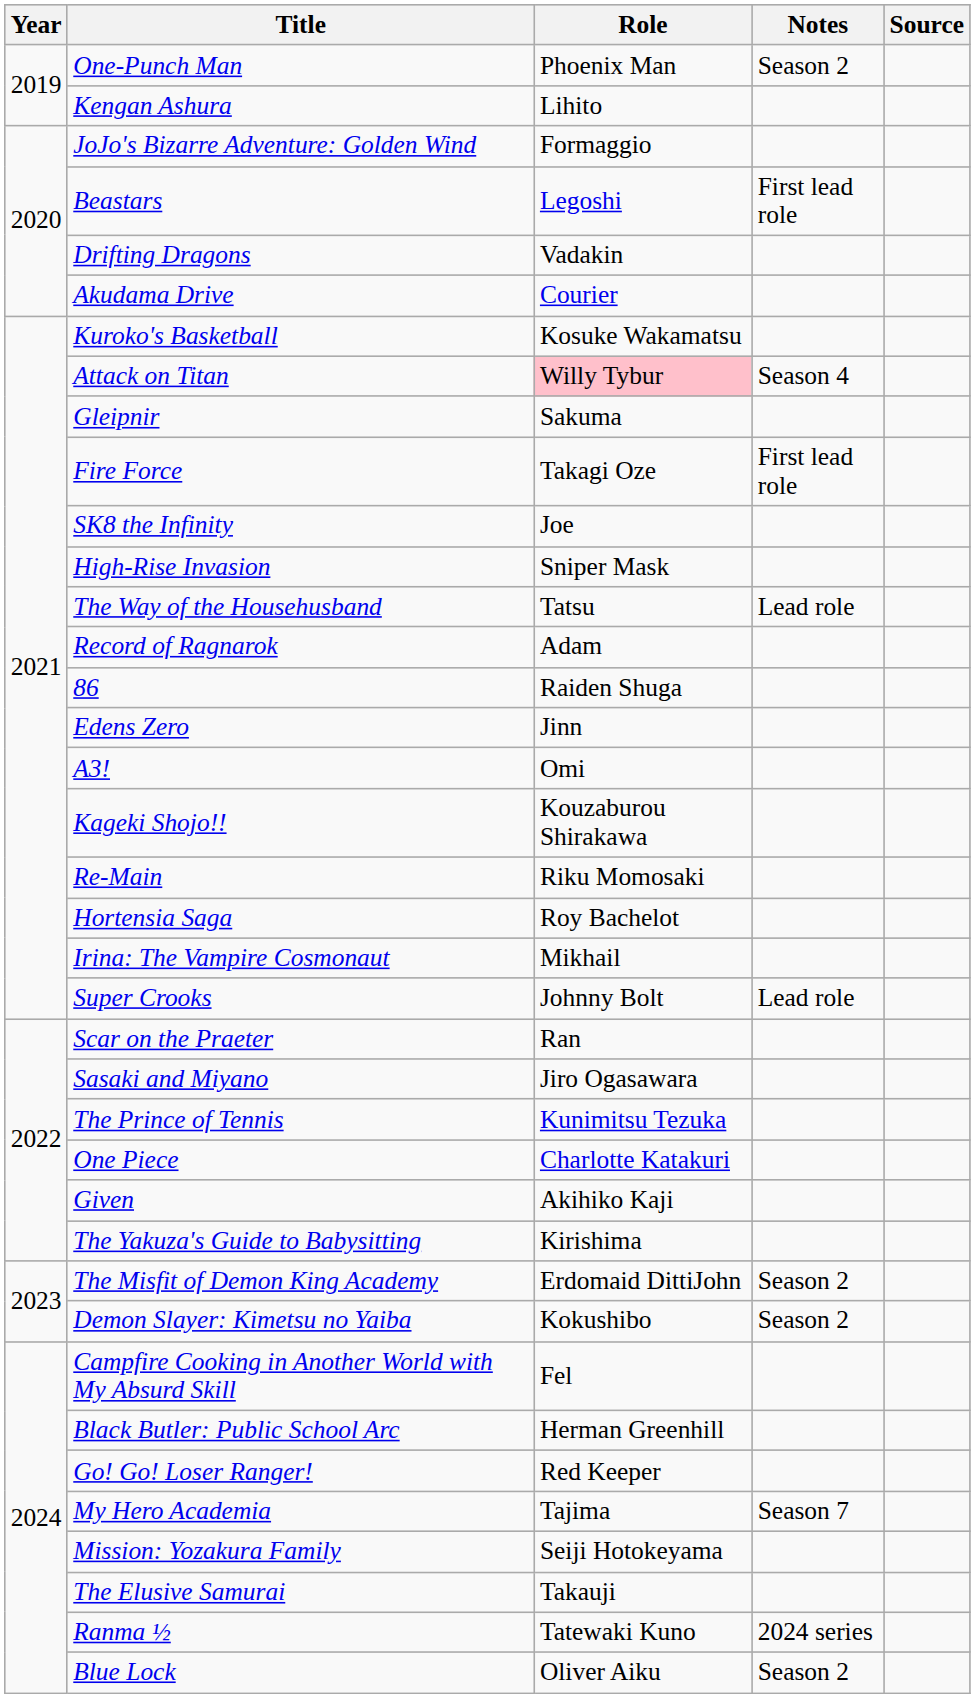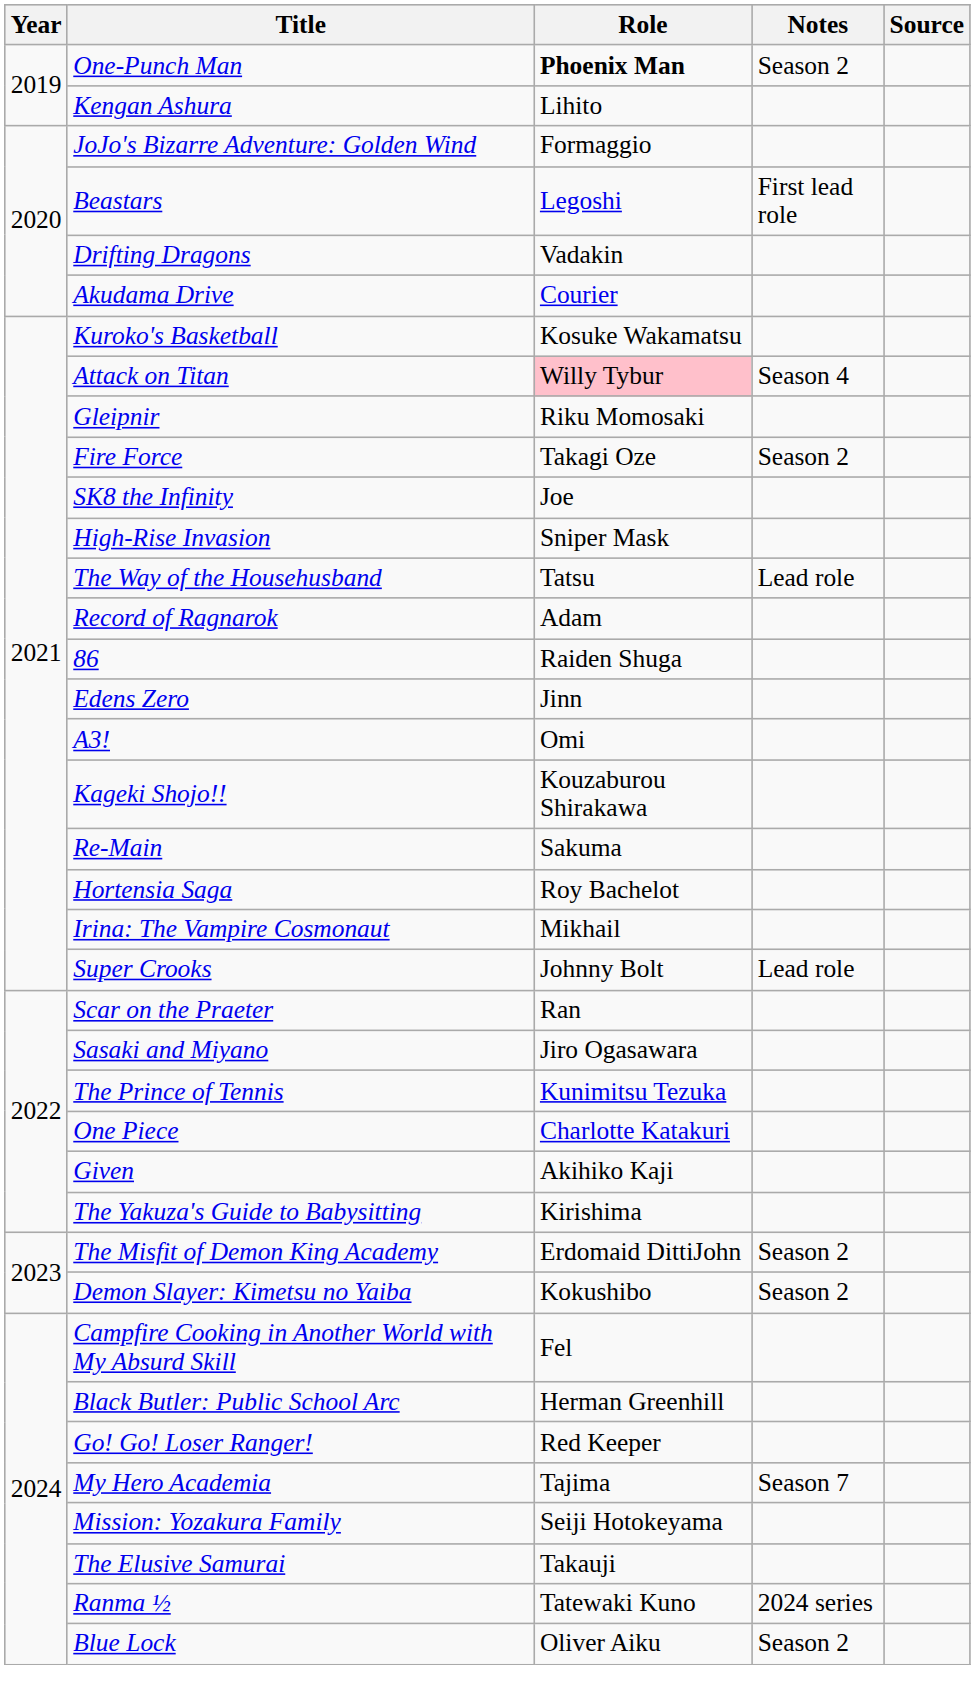 <table class="wikitable sortable plainrowheaders">
 <tr>
 <th>Year</th>
 <th>Title</th>
 <th>Role</th>
 <th class="unsortable">Notes</th>
 <th class="unsortable">Source</th>
 </tr>
 <tr>
 <td rowspan="2">2019</td>
 <td><em><a href='#'>One-Punch Man</a></em></td>
-<td>Phoenix Man</td>
+<td><strong>Phoenix Man</strong></td>
 <td>Season 2</td>
 <td></td>
 </tr>
 <tr>
 <td><em><a href='#'>Kengan Ashura</a></em></td>
 <td>Lihito</td>
 <td></td>
 <td></td>
 </tr>
 <tr>
 <td rowspan="4">2020</td>
 <td><em><a href='#'>JoJo's Bizarre Adventure: Golden Wind</a></em></td>
 <td>Formaggio</td>
 <td></td>
 <td></td>
 </tr>
 <tr>
 <td><em><a href='#'>Beastars</a></em></td>
 <td><a href='#'>Legoshi</a></td>
 <td>First lead role</td>
 <td></td>
 </tr>
 <tr>
 <td><em><a href='#'>Drifting Dragons</a></em></td>
 <td>Vadakin</td>
 <td></td>
 <td></td>
 </tr>
 <tr>
 <td><em><a href='#'>Akudama Drive</a></em></td>
 <td><a href='#'>Courier</a></td>
 <td></td>
 <td></td>
 </tr>
 <tr>
 <td rowspan="16">2021</td>
 <td><em><a href='#'>Kuroko's Basketball</a></em></td>
 <td>Kosuke Wakamatsu</td>
 <td></td>
 <td></td>
 </tr>
 <tr>
 <td><em><a href='#'>Attack on Titan</a></em></td>
 <td style="background: pink;">Willy Tybur</td>
 <td>Season 4</td>
 <td></td>
 </tr>
 <tr>
 <td><em><a href='#'>Gleipnir</a></em></td>
-<td>Sakuma</td>
+<td>Riku Momosaki</td>
 <td></td>
 <td></td>
 </tr>
 <tr>
 <td><em><a href='#'>Fire Force</a></em></td>
 <td>Takagi Oze</td>
-<td>First lead role</td>
+<td>Season 2</td>
 <td></td>
 </tr>
 <tr>
 <td><em><a href='#'>SK8 the Infinity</a></em></td>
 <td>Joe</td>
 <td></td>
 <td></td>
 </tr>
 <tr>
 <td><em><a href='#'>High-Rise Invasion</a></em></td>
 <td>Sniper Mask</td>
 <td></td>
 <td></td>
 </tr>
 <tr>
 <td><em><a href='#'>The Way of the Househusband</a></em></td>
 <td>Tatsu</td>
 <td>Lead role</td>
 <td></td>
 </tr>
 <tr>
 <td><em><a href='#'>Record of Ragnarok</a></em></td>
 <td>Adam</td>
 <td></td>
 <td></td>
 </tr>
 <tr>
 <td><em><a href='#'>86</a></em></td>
 <td>Raiden Shuga</td>
 <td></td>
 <td></td>
 </tr>
 <tr>
 <td><em><a href='#'>Edens Zero</a></em></td>
 <td>Jinn</td>
 <td></td>
 <td></td>
 </tr>
 <tr>
 <td><em><a href='#'>A3!</a></em></td>
 <td>Omi</td>
 <td></td>
 <td></td>
 </tr>
 <tr>
 <td><em><a href='#'>Kageki Shojo!!</a></em></td>
 <td>Kouzaburou Shirakawa</td>
 <td></td>
 <td></td>
 </tr>
 <tr>
 <td><em><a href='#'>Re-Main</a></em></td>
-<td>Riku Momosaki</td>
+<td>Sakuma</td>
 <td></td>
 <td></td>
 </tr>
 <tr>
 <td><em><a href='#'>Hortensia Saga</a></em></td>
 <td>Roy Bachelot</td>
 <td></td>
 <td></td>
 </tr>
 <tr>
 <td><em><a href='#'>Irina: The Vampire Cosmonaut</a></em></td>
 <td>Mikhail</td>
 <td></td>
 <td></td>
 </tr>
 <tr>
 <td><em><a href='#'>Super Crooks</a></em></td>
 <td>Johnny Bolt</td>
 <td>Lead role</td>
 <td></td>
 </tr>
 <tr>
 <td rowspan="6">2022</td>
 <td><em><a href='#'>Scar on the Praeter</a></em></td>
 <td>Ran</td>
 <td></td>
 <td></td>
 </tr>
 <tr>
 <td><em><a href='#'>Sasaki and Miyano</a></em></td>
 <td>Jiro Ogasawara</td>
 <td></td>
 <td></td>
 </tr>
 <tr>
 <td><em><a href='#'>The Prince of Tennis</a></em></td>
 <td><a href='#'>Kunimitsu Tezuka</a></td>
 <td></td>
 <td></td>
 </tr>
 <tr>
 <td><em><a href='#'>One Piece</a></em></td>
 <td><a href='#'>Charlotte Katakuri</a></td>
 <td></td>
 <td></td>
 </tr>
 <tr>
 <td><em><a href='#'>Given</a></em></td>
 <td>Akihiko Kaji</td>
 <td></td>
 <td></td>
 </tr>
 <tr>
 <td><em><a href='#'>The Yakuza's Guide to Babysitting</a></em></td>
 <td>Kirishima</td>
 <td></td>
 <td></td>
 </tr>
 <tr>
 <td rowspan="2">2023</td>
 <td><em><a href='#'>The Misfit of Demon King Academy</a></em></td>
 <td>Erdomaid DittiJohn</td>
 <td>Season 2</td>
 <td></td>
 </tr>
 <tr>
 <td><em><a href='#'>Demon Slayer: Kimetsu no Yaiba</a></em></td>
 <td>Kokushibo</td>
 <td>Season 2</td>
 <td></td>
 </tr>
 <tr>
 <td rowspan="8">2024</td>
 <td><em><a href='#'>Campfire Cooking in Another World with My Absurd Skill</a></em></td>
 <td>Fel</td>
 <td></td>
 <td></td>
 </tr>
 <tr>
 <td><em><a href='#'>Black Butler: Public School Arc</a></em></td>
 <td>Herman Greenhill</td>
 <td></td>
 <td></td>
 </tr>
 <tr>
 <td><em><a href='#'>Go! Go! Loser Ranger!</a></em></td>
 <td>Red Keeper</td>
 <td></td>
 <td></td>
 </tr>
 <tr>
 <td><em><a href='#'>My Hero Academia</a></em></td>
 <td>Tajima</td>
 <td>Season 7</td>
 <td></td>
 </tr>
 <tr>
 <td><em><a href='#'>Mission: Yozakura Family</a></em></td>
 <td>Seiji Hotokeyama</td>
 <td></td>
 <td></td>
 </tr>
 <tr>
 <td><em><a href='#'>The Elusive Samurai</a></em></td>
 <td>Takauji</td>
 <td></td>
 <td></td>
 </tr>
 <tr>
 <td><em><a href='#'>Ranma ½</a></em></td>
 <td>Tatewaki Kuno</td>
 <td>2024 series</td>
 <td></td>
 </tr>
 <tr>
 <td><em><a href='#'>Blue Lock</a></em></td>
 <td>Oliver Aiku</td>
 <td>Season 2</td>
 <td></td>
 </tr>
 </table>
